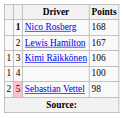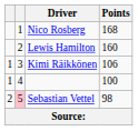 <table class="wikitable" style="font-size: 85%;">
 <tr>
 <th></th>
 <th></th>
 <th>Driver</th>
 <th>Points</th>
 </tr>
 <tr>
 <td align="left"></td>
-<td align="center"><strong>1</strong></td>
+<td align="center">1</td>
 <td> <a href='#'>Nico Rosberg</a></td>
 <td align="left">168</td>
 </tr>
 <tr>
 <td align="left"></td>
 <td align="center">2</td>
 <td> <a href='#'>Lewis Hamilton</a></td>
-<td align="left">167</td>
+<td align="left">160</td>
 </tr>
 <tr>
 <td align="left"> 1</td>
 <td align="center">3</td>
 <td> <a href='#'>Kimi Räikkönen</a></td>
 <td align="left">106</td>
 </tr>
 <tr>
 <td align="left"> 1</td>
 <td align="center">4</td>
 <td></td>
 <td align="left">100</td>
 </tr>
 <tr>
 <td align="left"> 2</td>
 <td align="center" style="background: pink;">5</td>
 <td> <a href='#'>Sebastian Vettel</a></td>
 <td align="left">98</td>
 </tr>
 <tr>
 <th colspan=4>Source: </th>
 </tr>
 </table>
